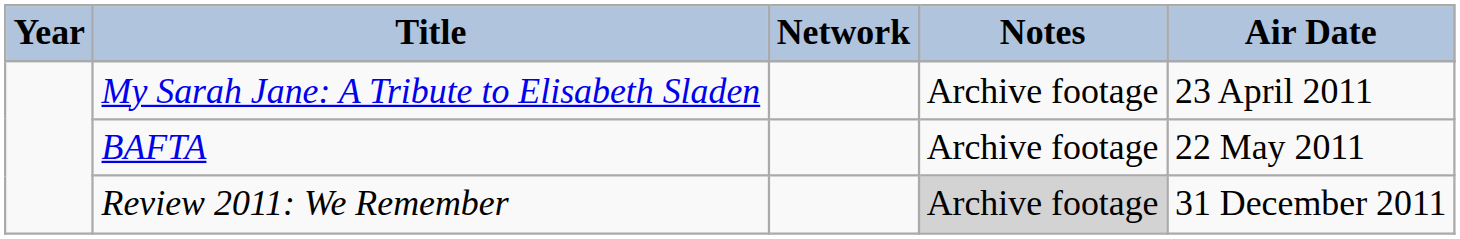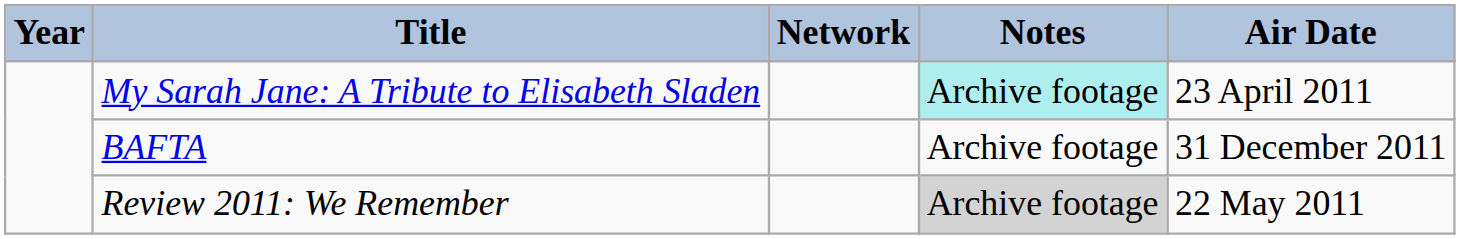 <table class="wikitable" style="font-size:100%">
 <tr style="text-align:center;">
 <th style="background:#B0C4DE;">Year</th>
 <th style="background:#B0C4DE;">Title</th>
 <th style="background:#B0C4DE;">Network</th>
 <th style="background:#B0C4DE;">Notes</th>
 <th style="background:#B0C4DE;">Air Date</th>
 </tr>
 <tr>
 <td rowspan="4"></td>
 </tr>
 <tr>
 <td><em><a href='#'>My Sarah Jane: A Tribute to Elisabeth Sladen</a></em></td>
 <td></td>
-<td>Archive footage</td>
+<td style="background: paleturquoise;">Archive footage</td>
 <td>23 April 2011</td>
 </tr>
 <tr>
 <td><em><a href='#'>BAFTA</a></em></td>
 <td></td>
 <td>Archive footage</td>
-<td>22 May 2011</td>
+<td>31 December 2011</td>
 </tr>
 <tr>
 <td><em>Review 2011: We Remember</em></td>
 <td></td>
 <td style="background: lightgrey;">Archive footage</td>
-<td>31 December 2011</td>
+<td>22 May 2011</td>
 </tr>
 </table>
